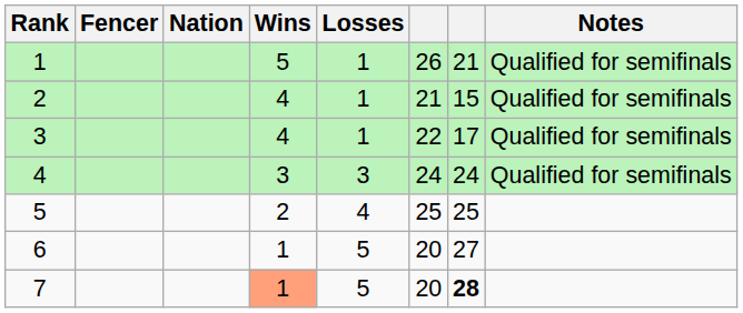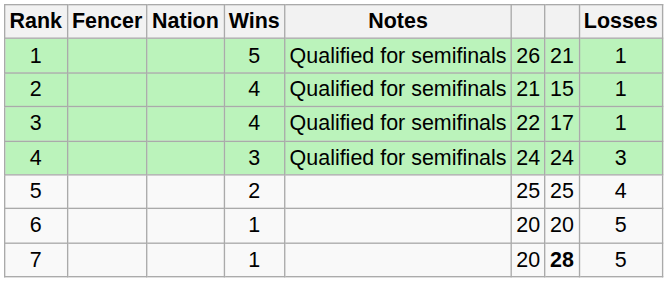 <table class="wikitable sortable" style="text-align:center">
 <tr>
 <th>Rank</th>
 <th>Fencer</th>
 <th>Nation</th>
 <th>Wins</th>
-<th>Losses</th>
+<th>Notes</th>
 <th></th>
 <th></th>
-<th>Notes</th>
+<th>Losses</th>
 </tr>
 <tr style="background:#bbf3bb;">
 <td>1</td>
 <td align=left></td>
 <td align=left></td>
 <td>5</td>
-<td>1</td>
+<td>Qualified for semifinals</td>
 <td>26</td>
 <td>21</td>
-<td>Qualified for semifinals</td>
+<td>1</td>
 </tr>
 <tr style="background:#bbf3bb;">
 <td>2</td>
 <td align=left></td>
 <td align=left></td>
 <td>4</td>
-<td>1</td>
+<td>Qualified for semifinals</td>
 <td>21</td>
 <td>15</td>
-<td>Qualified for semifinals</td>
+<td>1</td>
 </tr>
 <tr style="background:#bbf3bb;">
 <td>3</td>
 <td align=left></td>
 <td align=left></td>
 <td>4</td>
-<td>1</td>
+<td>Qualified for semifinals</td>
 <td>22</td>
 <td>17</td>
-<td>Qualified for semifinals</td>
+<td>1</td>
 </tr>
 <tr style="background:#bbf3bb;">
 <td>4</td>
 <td align=left></td>
 <td align=left></td>
 <td>3</td>
-<td>3</td>
+<td>Qualified for semifinals</td>
 <td>24</td>
 <td>24</td>
-<td>Qualified for semifinals</td>
+<td>3</td>
 </tr>
 <tr>
 <td>5</td>
 <td align=left></td>
 <td align=left></td>
 <td>2</td>
-<td>4</td>
+<td></td>
 <td>25</td>
 <td>25</td>
-<td></td>
+<td>4</td>
 </tr>
 <tr>
 <td>6</td>
 <td align=left></td>
 <td align=left></td>
 <td>1</td>
+<td></td>
+<td>20</td>
+<td>20</td>
 <td>5</td>
-<td>20</td>
-<td>27</td>
-<td></td>
 </tr>
 <tr>
 <td>7</td>
 <td align=left></td>
 <td align=left></td>
-<td style="background: lightsalmon;">1</td>
-<td>5</td>
+<td>1</td>
+<td></td>
 <td>20</td>
 <td><strong>28</strong></td>
-<td></td>
+<td>5</td>
 </tr>
 </table>
